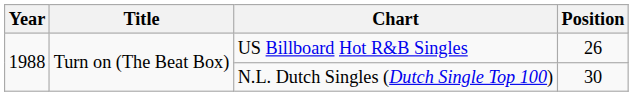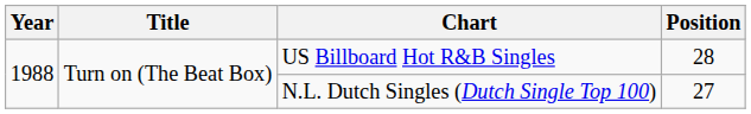 <table class="wikitable">
 <tr>
 <th>Year</th>
 <th>Title</th>
 <th>Chart</th>
 <th>Position</th>
 </tr>
 <tr>
 <td rowspan="2">1988</td>
 <td rowspan="2">Turn on (The Beat Box)</td>
 <td>US <a href='#'>Billboard</a> <a href='#'>Hot R&B Singles</a></td>
-<td align="center">26</td>
+<td align="center">28</td>
 </tr>
 <tr>
 <td>N.L. Dutch Singles (<em><a href='#'>Dutch Single Top 100</a></em>)</td>
-<td align="center">30</td>
+<td align="center">27</td>
 </tr>
 </table>
